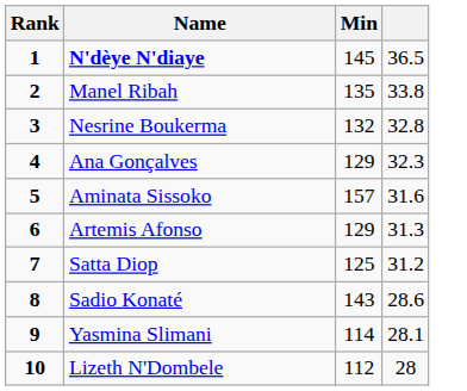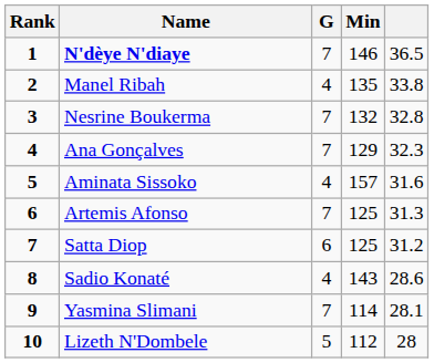 <table class="wikitable" style="text-align:center; font-size:90%;">
 <tr>
 <th width=10px>Rank</th>
 <th width=180px>Name</th>
+<th width=15px>G</th>
 <th width=10px>Min</th>
 <th width=10px></th>
 </tr>
 <tr>
 <td><strong>1</strong></td>
 <td align=left> <strong><a href='#'>N'dèye N'diaye</a></strong></td>
-<td>145</td>
+<td>7</td>
+<td>146</td>
 <td>36.5</td>
 </tr>
 <tr>
 <td><strong>2</strong></td>
 <td align=left> <a href='#'>Manel Ribah</a></td>
+<td>4</td>
 <td>135</td>
 <td>33.8</td>
 </tr>
 <tr>
 <td><strong>3</strong></td>
 <td align=left> <a href='#'>Nesrine Boukerma</a></td>
+<td>7</td>
 <td>132</td>
 <td>32.8</td>
 </tr>
 <tr>
 <td><strong>4</strong></td>
 <td align=left> <a href='#'>Ana Gonçalves</a></td>
+<td>7</td>
 <td>129</td>
 <td>32.3</td>
 </tr>
 <tr>
 <td><strong>5</strong></td>
 <td align=left> <a href='#'>Aminata Sissoko</a></td>
+<td>4</td>
 <td>157</td>
 <td>31.6</td>
 </tr>
 <tr>
 <td><strong>6</strong></td>
 <td align=left> <a href='#'>Artemis Afonso</a></td>
-<td>129</td>
+<td>7</td>
+<td>125</td>
 <td>31.3</td>
 </tr>
 <tr>
 <td><strong>7</strong></td>
 <td align=left> <a href='#'>Satta Diop</a></td>
+<td>6</td>
 <td>125</td>
 <td>31.2</td>
 </tr>
 <tr>
 <td><strong>8</strong></td>
 <td align=left> <a href='#'>Sadio Konaté</a></td>
+<td>4</td>
 <td>143</td>
 <td>28.6</td>
 </tr>
 <tr>
 <td><strong>9</strong></td>
 <td align=left> <a href='#'>Yasmina Slimani</a></td>
+<td>7</td>
 <td>114</td>
 <td>28.1</td>
 </tr>
 <tr>
 <td><strong>10</strong></td>
 <td align=left> <a href='#'>Lizeth N'Dombele</a></td>
+<td>5</td>
 <td>112</td>
 <td>28</td>
 </tr>
 </table>
